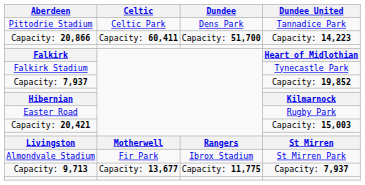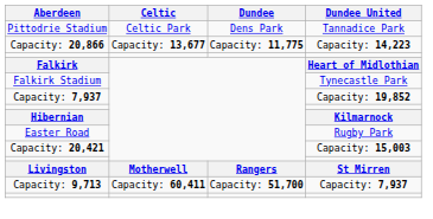 <table class="wikitable" style="text-align:center">
 <tr>
 <th><a href='#'>Aberdeen</a></th>
 <th><a href='#'>Celtic</a></th>
 <th><a href='#'>Dundee</a></th>
 <th><a href='#'>Dundee United</a></th>
 </tr>
 <tr>
 <td><a href='#'>Pittodrie Stadium</a></td>
 <td><a href='#'>Celtic Park</a></td>
 <td><a href='#'>Dens Park</a></td>
 <td><a href='#'>Tannadice Park</a></td>
 </tr>
 <tr>
 <td>Capacity: <strong>20,866</strong></td>
-<td>Capacity: <strong>60,411</strong></td>
-<td>Capacity: <strong>51,700</strong></td>
+<td>Capacity: <strong>13,677</strong></td>
+<td>Capacity: <strong>11,775</strong></td>
 <td>Capacity: <strong>14,223</strong></td>
 </tr>
 <tr>
 <td></td>
 <td></td>
 <td></td>
 <td></td>
 </tr>
 <tr>
 <th><a href='#'>Falkirk</a></th>
 <td rowspan="8" colspan="2"></td>
 <th><a href='#'>Heart of Midlothian</a></th>
 </tr>
 <tr>
 <td><a href='#'>Falkirk Stadium</a></td>
 <td><a href='#'>Tynecastle Park</a></td>
 </tr>
 <tr>
 <td>Capacity: <strong>7,937</strong></td>
 <td>Capacity: <strong>19,852</strong></td>
 </tr>
 <tr>
 <td></td>
 <td></td>
 </tr>
 <tr>
 <th><a href='#'>Hibernian</a></th>
 <th><a href='#'>Kilmarnock</a></th>
 </tr>
 <tr>
 <td><a href='#'>Easter Road</a></td>
 <td><a href='#'>Rugby Park</a></td>
 </tr>
 <tr>
 <td>Capacity: <strong>20,421</strong></td>
 <td>Capacity: <strong>15,003</strong></td>
 </tr>
 <tr>
 <td></td>
 <td></td>
 </tr>
 <tr>
 <th><a href='#'>Livingston</a></th>
 <th><a href='#'>Motherwell</a></th>
 <th><a href='#'>Rangers</a></th>
 <th><a href='#'>St Mirren</a></th>
 </tr>
 <tr>
-<td><a href='#'>Almondvale Stadium</a></td>
-<td><a href='#'>Fir Park</a></td>
-<td><a href='#'>Ibrox Stadium</a></td>
-<td><a href='#'>St Mirren Park</a></td>
-</tr>
-<tr>
 <td>Capacity: <strong>9,713</strong></td>
-<td>Capacity: <strong>13,677</strong></td>
-<td>Capacity: <strong>11,775</strong></td>
+<td>Capacity: <strong>60,411</strong></td>
+<td>Capacity: <strong>51,700</strong></td>
 <td>Capacity: <strong>7,937</strong></td>
 </tr>
 <tr>
 <td></td>
 <td></td>
 <td></td>
 <td></td>
 </tr>
 </table>
